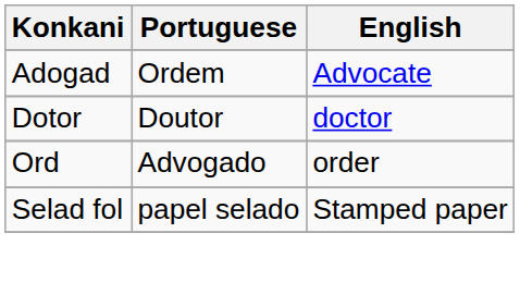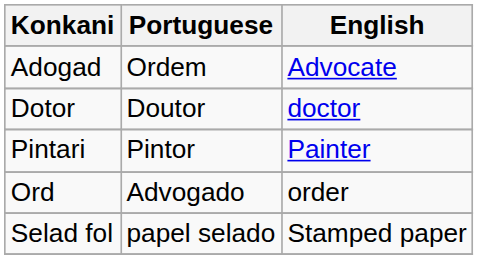 <table class="wikitable sortable">
 <tr>
 <th>Konkani</th>
 <th>Portuguese</th>
 <th>English</th>
 </tr>
 <tr>
 </tr>
 <tr>
 <td>Adogad</td>
 <td>Ordem</td>
 <td><a href='#'>Advocate</a></td>
 </tr>
 <tr>
 </tr>
 <tr>
 <td>Dotor</td>
 <td>Doutor</td>
 <td><a href='#'>doctor</a></td>
 </tr>
 <tr>
 </tr>
 <tr>
+<td>Pintari</td>
+<td>Pintor</td>
+<td><a href='#'>Painter</a></td>
+</tr>
+<tr>
 </tr>
 <tr>
 <td>Ord</td>
 <td>Advogado</td>
 <td>order</td>
 </tr>
 <tr>
 </tr>
 <tr>
 <td>Selad fol</td>
 <td>papel selado</td>
 <td>Stamped paper</td>
 </tr>
 <tr>
 </tr>
 </table>
